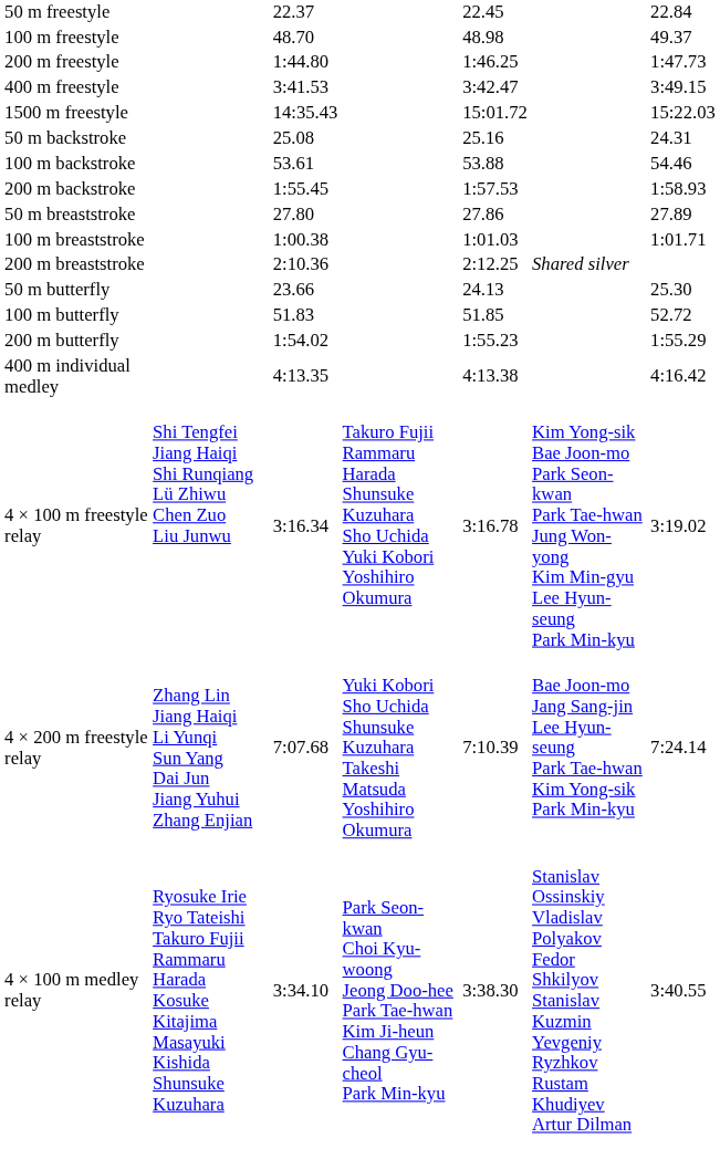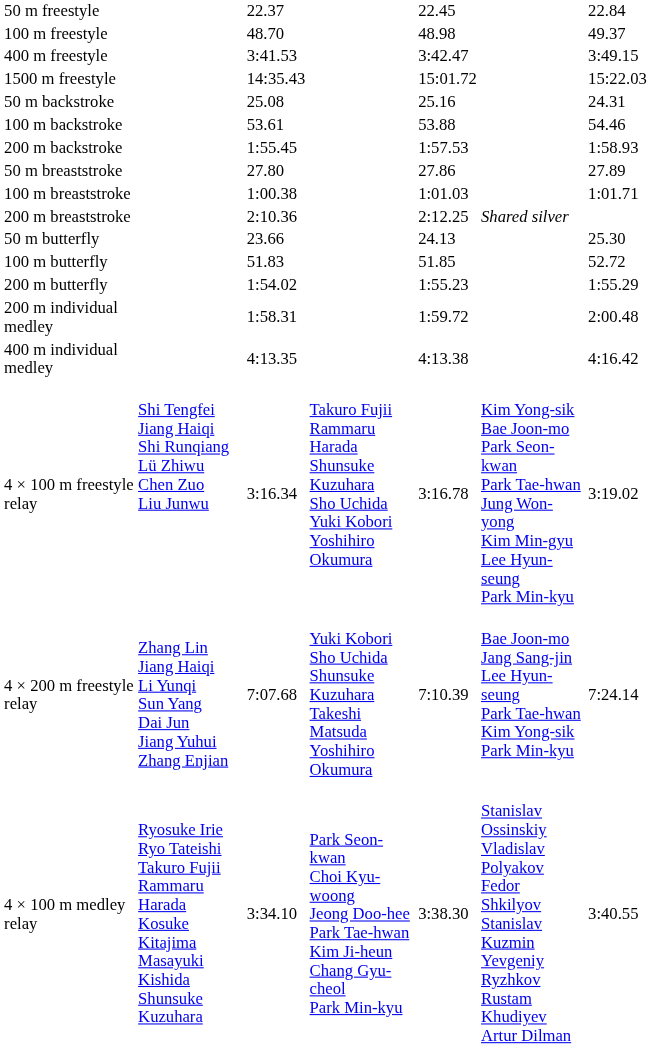 <table>
 <tr>
 <td>50 m freestyle<br></td>
 <td></td>
 <td>22.37<br></td>
 <td></td>
 <td>22.45</td>
 <td></td>
 <td>22.84</td>
 </tr>
 <tr>
 <td>100 m freestyle<br></td>
 <td></td>
 <td>48.70<br></td>
 <td></td>
 <td>48.98</td>
 <td></td>
 <td>49.37</td>
-</tr>
-<tr>
-<td>200 m freestyle<br></td>
-<td></td>
-<td>1:44.80<br></td>
-<td></td>
-<td>1:46.25</td>
-<td></td>
-<td>1:47.73</td>
 </tr>
 <tr>
 <td>400 m freestyle<br></td>
 <td></td>
 <td>3:41.53<br></td>
 <td></td>
 <td>3:42.47</td>
 <td></td>
 <td>3:49.15</td>
 </tr>
 <tr>
 <td>1500 m freestyle<br></td>
 <td></td>
 <td>14:35.43<br></td>
 <td></td>
 <td>15:01.72</td>
 <td></td>
 <td>15:22.03</td>
 </tr>
 <tr>
 <td>50 m backstroke<br></td>
 <td></td>
 <td>25.08<br></td>
 <td></td>
 <td>25.16</td>
 <td></td>
 <td>24.31</td>
 </tr>
 <tr>
 <td>100 m backstroke<br></td>
 <td></td>
 <td>53.61<br></td>
 <td></td>
 <td>53.88</td>
 <td></td>
 <td>54.46</td>
 </tr>
 <tr>
 <td>200 m backstroke<br></td>
 <td></td>
 <td>1:55.45<br></td>
 <td></td>
 <td>1:57.53</td>
 <td></td>
 <td>1:58.93</td>
 </tr>
 <tr>
 <td>50 m breaststroke<br></td>
 <td></td>
 <td>27.80<br></td>
 <td></td>
 <td>27.86</td>
 <td></td>
 <td>27.89</td>
 </tr>
 <tr>
 <td>100 m breaststroke<br></td>
 <td></td>
 <td>1:00.38<br></td>
 <td></td>
 <td>1:01.03</td>
 <td></td>
 <td>1:01.71</td>
 </tr>
 <tr>
 <td rowspan=2>200 m breaststroke<br></td>
 <td rowspan=2></td>
 <td rowspan=2>2:10.36</td>
 <td></td>
 <td rowspan=2>2:12.25</td>
 <td rowspan=2><em>Shared silver</em></td>
 <td rowspan=2></td>
 </tr>
 <tr>
 <td></td>
 </tr>
 <tr>
 <td>50 m butterfly<br></td>
 <td></td>
 <td>23.66<br></td>
 <td></td>
 <td>24.13</td>
 <td></td>
 <td>25.30</td>
 </tr>
 <tr>
 <td>100 m butterfly<br></td>
 <td></td>
 <td>51.83<br></td>
 <td></td>
 <td>51.85</td>
 <td></td>
 <td>52.72</td>
 </tr>
 <tr>
 <td>200 m butterfly<br></td>
 <td></td>
 <td>1:54.02<br></td>
 <td></td>
 <td>1:55.23</td>
 <td></td>
 <td>1:55.29</td>
 </tr>
 <tr>
+<td>200 m individual medley<br></td>
+<td></td>
+<td>1:58.31<br></td>
+<td></td>
+<td>1:59.72</td>
+<td></td>
+<td>2:00.48</td>
+</tr>
+<tr>
 <td>400 m individual medley<br></td>
 <td></td>
 <td>4:13.35<br></td>
 <td></td>
 <td>4:13.38</td>
 <td></td>
 <td>4:16.42</td>
 </tr>
 <tr>
 <td>4 × 100 m freestyle relay<br></td>
 <td valign=top><br><a href='#'>Shi Tengfei</a><br><a href='#'>Jiang Haiqi</a><br><a href='#'>Shi Runqiang</a><br><a href='#'>Lü Zhiwu</a><br><a href='#'>Chen Zuo</a><br><a href='#'>Liu Junwu</a></td>
 <td>3:16.34<br></td>
 <td valign=top><br><a href='#'>Takuro Fujii</a><br><a href='#'>Rammaru Harada</a><br><a href='#'>Shunsuke Kuzuhara</a><br><a href='#'>Sho Uchida</a><br><a href='#'>Yuki Kobori</a><br><a href='#'>Yoshihiro Okumura</a></td>
 <td>3:16.78</td>
 <td><br><a href='#'>Kim Yong-sik</a><br><a href='#'>Bae Joon-mo</a><br><a href='#'>Park Seon-kwan</a><br><a href='#'>Park Tae-hwan</a><br><a href='#'>Jung Won-yong</a><br><a href='#'>Kim Min-gyu</a><br><a href='#'>Lee Hyun-seung</a><br><a href='#'>Park Min-kyu</a></td>
 <td>3:19.02</td>
 </tr>
 <tr>
 <td>4 × 200 m freestyle relay<br></td>
 <td><br><a href='#'>Zhang Lin</a><br><a href='#'>Jiang Haiqi</a><br><a href='#'>Li Yunqi</a><br><a href='#'>Sun Yang</a><br><a href='#'>Dai Jun</a><br><a href='#'>Jiang Yuhui</a><br><a href='#'>Zhang Enjian</a></td>
 <td>7:07.68<br></td>
 <td valign=top><br><a href='#'>Yuki Kobori</a><br><a href='#'>Sho Uchida</a><br><a href='#'>Shunsuke Kuzuhara</a><br><a href='#'>Takeshi Matsuda</a><br><a href='#'>Yoshihiro Okumura</a></td>
 <td>7:10.39</td>
 <td valign=top><br><a href='#'>Bae Joon-mo</a><br><a href='#'>Jang Sang-jin</a><br><a href='#'>Lee Hyun-seung</a><br><a href='#'>Park Tae-hwan</a><br><a href='#'>Kim Yong-sik</a><br><a href='#'>Park Min-kyu</a></td>
 <td>7:24.14</td>
 </tr>
 <tr>
 <td>4 × 100 m medley relay<br></td>
 <td><br><a href='#'>Ryosuke Irie</a><br><a href='#'>Ryo Tateishi</a><br><a href='#'>Takuro Fujii</a><br><a href='#'>Rammaru Harada</a><br><a href='#'>Kosuke Kitajima</a><br><a href='#'>Masayuki Kishida</a><br><a href='#'>Shunsuke Kuzuhara</a></td>
 <td>3:34.10<br></td>
 <td><br><a href='#'>Park Seon-kwan</a><br><a href='#'>Choi Kyu-woong</a><br><a href='#'>Jeong Doo-hee</a><br><a href='#'>Park Tae-hwan</a><br><a href='#'>Kim Ji-heun</a><br><a href='#'>Chang Gyu-cheol</a><br><a href='#'>Park Min-kyu</a></td>
 <td>3:38.30</td>
 <td><br><a href='#'>Stanislav Ossinskiy</a><br><a href='#'>Vladislav Polyakov</a><br><a href='#'>Fedor Shkilyov</a><br><a href='#'>Stanislav Kuzmin</a><br><a href='#'>Yevgeniy Ryzhkov</a><br><a href='#'>Rustam Khudiyev</a><br><a href='#'>Artur Dilman</a></td>
 <td>3:40.55</td>
 </tr>
 </table>
